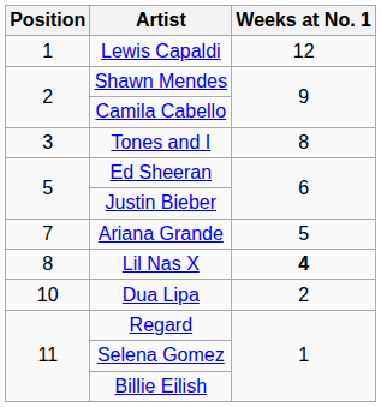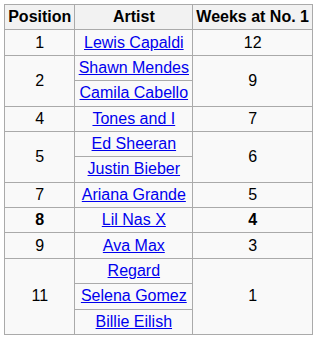 <table class="wikitable">
 <tr>
 <th style="text-align: center;">Position</th>
 <th style="text-align: center;">Artist</th>
 <th style="text-align: center;">Weeks at No. 1</th>
 </tr>
 <tr>
 <td style="text-align: center;">1</td>
 <td style="text-align: center;"><a href='#'>Lewis Capaldi</a></td>
 <td style="text-align: center;">12</td>
 </tr>
 <tr>
 <td style="text-align: center;" rowspan=2>2</td>
 <td style="text-align: center;"><a href='#'>Shawn Mendes</a></td>
 <td style="text-align: center;" rowspan=2>9</td>
 </tr>
 <tr>
 <td style="text-align: center;"><a href='#'>Camila Cabello</a></td>
 </tr>
 <tr>
-<td style="text-align: center;">3</td>
+<td style="text-align: center;">4</td>
 <td style="text-align: center;"><a href='#'>Tones and I</a></td>
-<td style="text-align: center;">8</td>
+<td style="text-align: center;">7</td>
 </tr>
 <tr>
 <td style="text-align: center;" rowspan="2">5</td>
 <td style="text-align: center;"><a href='#'>Ed Sheeran</a></td>
 <td style="text-align: center;" rowspan="2">6</td>
 </tr>
 <tr>
 <td style="text-align: center;"><a href='#'>Justin Bieber</a></td>
 </tr>
 <tr>
 <td style="text-align: center;">7</td>
 <td style="text-align: center;"><a href='#'>Ariana Grande</a></td>
 <td style="text-align: center;">5</td>
 </tr>
 <tr>
-<td style="text-align: center;">8</td>
+<td style="text-align: center;"><strong>8</strong></td>
 <td style="text-align: center;"><a href='#'>Lil Nas X</a></td>
 <td style="text-align: center;"><strong>4</strong></td>
 </tr>
 <tr>
-<td style="text-align: center;">10</td>
-<td style="text-align: center;"><a href='#'>Dua Lipa</a></td>
-<td style="text-align: center;">2</td>
+<td style="text-align: center;">9</td>
+<td style="text-align: center;"><a href='#'>Ava Max</a></td>
+<td style="text-align: center;">3</td>
 </tr>
 <tr>
 <td style="text-align: center;" rowspan=3>11</td>
 <td style="text-align: center;"><a href='#'>Regard</a></td>
 <td style="text-align: center;" rowspan=3>1</td>
 </tr>
 <tr>
 <td style="text-align: center;"><a href='#'>Selena Gomez</a></td>
 </tr>
 <tr>
 <td style="text-align: center;"><a href='#'>Billie Eilish</a></td>
 </tr>
 </table>
